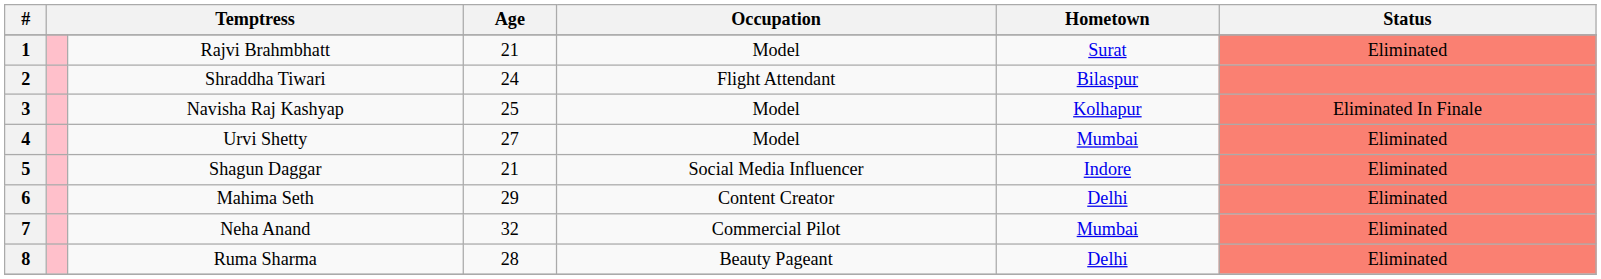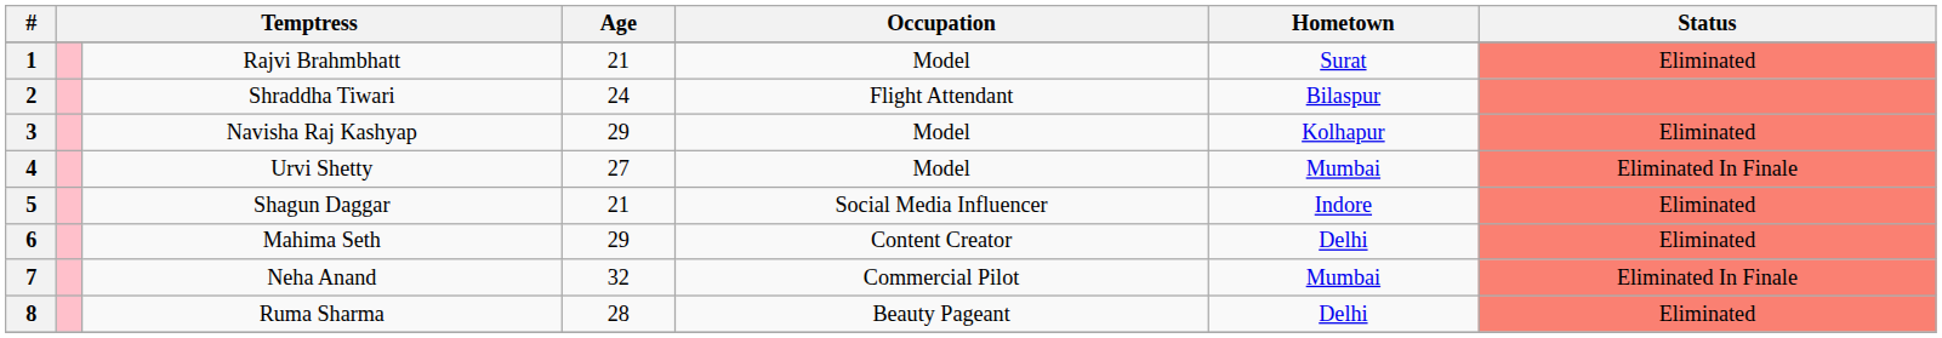 <table class="wikitable plainrowheaders" style="text-align:center; font-size: 90%; width:100%;">
 <tr>
 <th scope="col">#</th>
 <th colspan="2">Temptress</th>
 <th scope="col">Age</th>
 <th scope="col">Occupation</th>
 <th scope="col">Hometown</th>
 <th scope="col">Status</th>
 </tr>
 <tr>
 </tr>
 <tr>
 <th scope="rowgroup" rowspan="1">1</th>
 <td bgcolor="#FFC0CB"></td>
 <td>Rajvi Brahmbhatt</td>
 <td>21</td>
 <td>Model</td>
 <td><a href='#'>Surat</a></td>
 <td style="background:salmon;">Eliminated <br><em></em></td>
 </tr>
 <tr>
 <th scope="rowgroup" rowspan="1">2</th>
 <td bgcolor="#FFC0CB"></td>
 <td>Shraddha Tiwari</td>
 <td>24</td>
 <td>Flight Attendant</td>
 <td><a href='#'>Bilaspur</a></td>
 <td style="background:salmon;"> <br><em></em></td>
 </tr>
 <tr>
 <th scope="rowgroup" rowspan="1">3</th>
 <td bgcolor="#FFC0CB"></td>
 <td>Navisha Raj Kashyap</td>
-<td>25</td>
+<td>29</td>
 <td>Model</td>
 <td><a href='#'>Kolhapur</a></td>
-<td style="background:salmon;">Eliminated In Finale <br><em></em></td>
+<td style="background:salmon;">Eliminated <br><em></em></td>
 </tr>
 <tr>
 <th scope="rowgroup" rowspan="1">4</th>
 <td bgcolor="#FFC0CB"></td>
 <td>Urvi Shetty</td>
 <td>27</td>
 <td>Model</td>
 <td><a href='#'>Mumbai</a></td>
-<td style="background:salmon;">Eliminated <br><em></em></td>
+<td style="background:salmon;">Eliminated In Finale <br><em></em></td>
 </tr>
 <tr>
 <th scope="rowgroup" rowspan="1">5</th>
 <td bgcolor="#FFC0CB"></td>
 <td>Shagun Daggar</td>
 <td>21</td>
 <td>Social Media Influencer</td>
 <td><a href='#'>Indore</a></td>
 <td style="background:salmon;">Eliminated <br><em></em></td>
 </tr>
 <tr>
 <th scope="rowgroup" rowspan="1">6</th>
 <td bgcolor="#FFC0CB"></td>
 <td>Mahima Seth</td>
 <td>29</td>
 <td>Content Creator</td>
 <td><a href='#'>Delhi</a></td>
 <td style="background:salmon;">Eliminated <br><em></em></td>
 </tr>
 <tr>
 <th scope="rowgroup" rowspan="1">7</th>
 <td bgcolor="#FFC0CB"></td>
 <td>Neha Anand</td>
 <td>32</td>
 <td>Commercial Pilot</td>
 <td><a href='#'>Mumbai</a></td>
-<td style="background:salmon;">Eliminated <br><em></em></td>
+<td style="background:salmon;">Eliminated In Finale <br><em></em></td>
 </tr>
 <tr>
 <th scope="rowgroup" rowspan="1">8</th>
 <td bgcolor="#FFC0CB"></td>
 <td>Ruma Sharma</td>
 <td>28</td>
 <td>Beauty Pageant</td>
 <td><a href='#'>Delhi</a></td>
 <td style="background:salmon;">Eliminated <br><em></em></td>
 </tr>
 <tr>
 </tr>
 </table>
